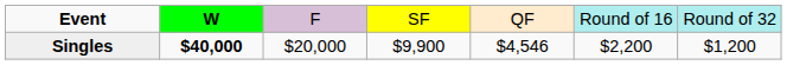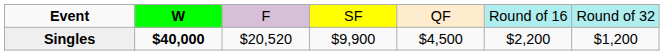 <table class=wikitable style=font-size:95%;text-align:center>
 <tr>
 <td style="width:130px"><strong>Event</strong></td>
 <td style="width:85px; background:lime"><strong>W</strong></td>
 <td style="width:85px; background:thistle">F</td>
 <td style="width:85px; background:#ffff00">SF</td>
 <td style="width:85px; background:#ffebcd">QF</td>
 <td style="width:85px; background:#afeeee">Round of 16</td>
 <td style="width:85px; background:#afeeee">Round of 32</td>
 </tr>
 <tr>
 <th style=background:#efefef>Singles </th>
 <td><strong>$40,000</strong></td>
-<td>$20,000</td>
+<td>$20,520</td>
 <td>$9,900</td>
-<td>$4,546</td>
+<td>$4,500</td>
 <td>$2,200</td>
 <td>$1,200</td>
 </tr>
 </table>
